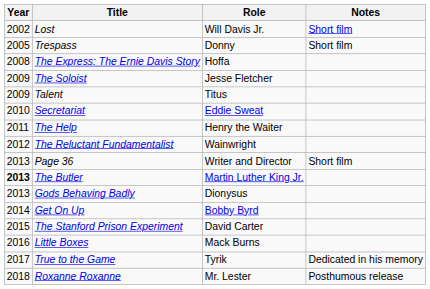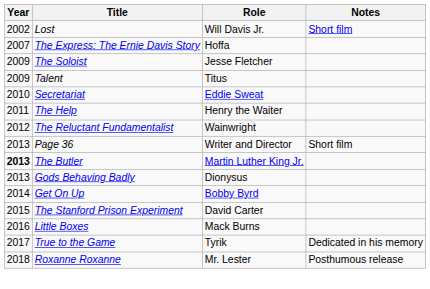 <table class="wikitable sortable">
 <tr>
 <th>Year</th>
 <th>Title</th>
 <th>Role</th>
 <th class="unsortable">Notes</th>
 </tr>
 <tr>
 <td>2002</td>
 <td><em>Lost</em></td>
 <td>Will Davis Jr.</td>
 <td><a href='#'>Short film</a></td>
 </tr>
 <tr>
-<td>2005</td>
-<td><em>Trespass</em></td>
-<td>Donny</td>
-<td>Short film</td>
-</tr>
-<tr>
-<td>2008</td>
+<td>2007</td>
 <td><em><a href='#'>The Express: The Ernie Davis Story</a></em></td>
 <td>Hoffa</td>
 <td></td>
 </tr>
 <tr>
 <td>2009</td>
 <td><em><a href='#'>The Soloist</a></em></td>
 <td>Jesse Fletcher</td>
 <td></td>
 </tr>
 <tr>
 <td>2009</td>
 <td><em>Talent</em></td>
 <td>Titus</td>
 <td></td>
 </tr>
 <tr>
 <td>2010</td>
 <td><em><a href='#'>Secretariat</a></em></td>
 <td><a href='#'>Eddie Sweat</a></td>
 <td></td>
 </tr>
 <tr>
 <td>2011</td>
 <td><em><a href='#'>The Help</a></em></td>
 <td>Henry the Waiter</td>
 <td></td>
 </tr>
 <tr>
 <td>2012</td>
 <td><em><a href='#'>The Reluctant Fundamentalist</a></em></td>
 <td>Wainwright</td>
 <td></td>
 </tr>
 <tr>
 <td>2013</td>
 <td><em>Page 36</em></td>
 <td>Writer and Director</td>
 <td>Short film</td>
 </tr>
 <tr>
 <td><strong>2013</strong></td>
 <td><em><a href='#'>The Butler</a></em></td>
 <td><a href='#'>Martin Luther King Jr.</a></td>
 <td></td>
 </tr>
 <tr>
 <td>2013</td>
 <td><em><a href='#'>Gods Behaving Badly</a></em></td>
 <td>Dionysus</td>
 <td></td>
 </tr>
 <tr>
 <td>2014</td>
 <td><em><a href='#'>Get On Up</a></em></td>
 <td><a href='#'>Bobby Byrd</a></td>
 <td></td>
 </tr>
 <tr>
 <td>2015</td>
 <td><em><a href='#'>The Stanford Prison Experiment</a></em></td>
 <td>David Carter</td>
 <td></td>
 </tr>
 <tr>
 <td>2016</td>
 <td><em><a href='#'>Little Boxes</a></em></td>
 <td>Mack Burns</td>
 <td></td>
 </tr>
 <tr>
 <td>2017</td>
 <td><em><a href='#'>True to the Game</a></em></td>
 <td>Tyrik</td>
 <td>Dedicated in his memory</td>
 </tr>
 <tr>
 <td>2018</td>
 <td><em><a href='#'>Roxanne Roxanne</a></em></td>
 <td>Mr. Lester</td>
 <td>Posthumous release</td>
 </tr>
 </table>
